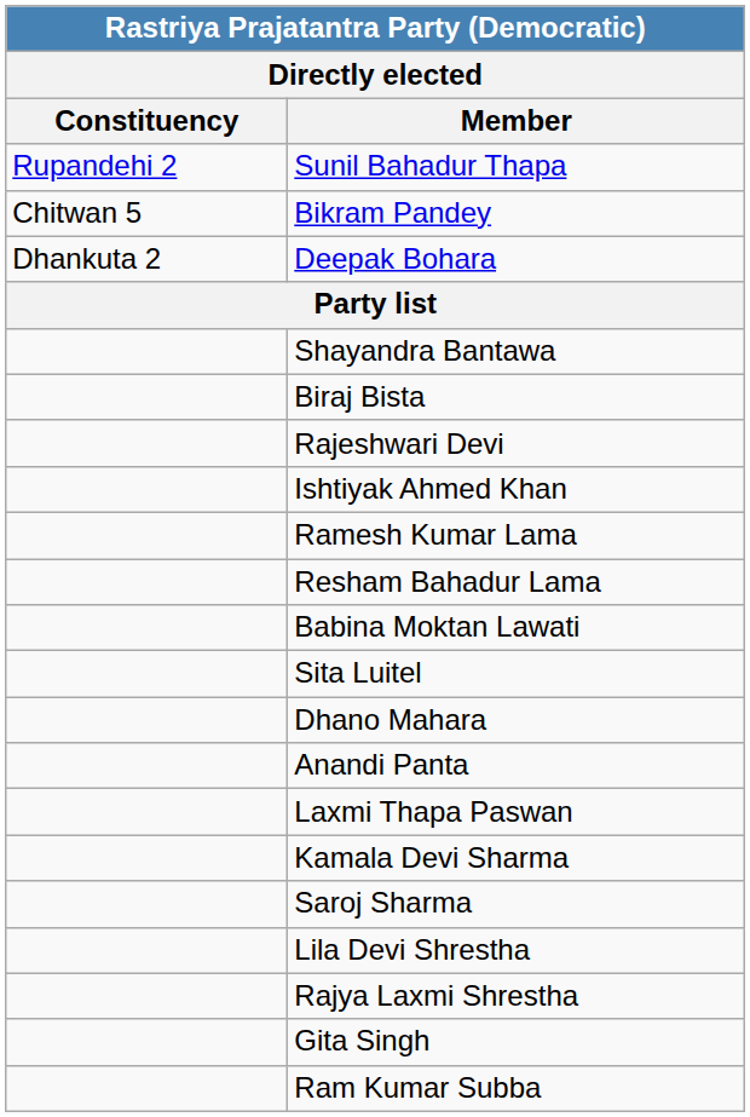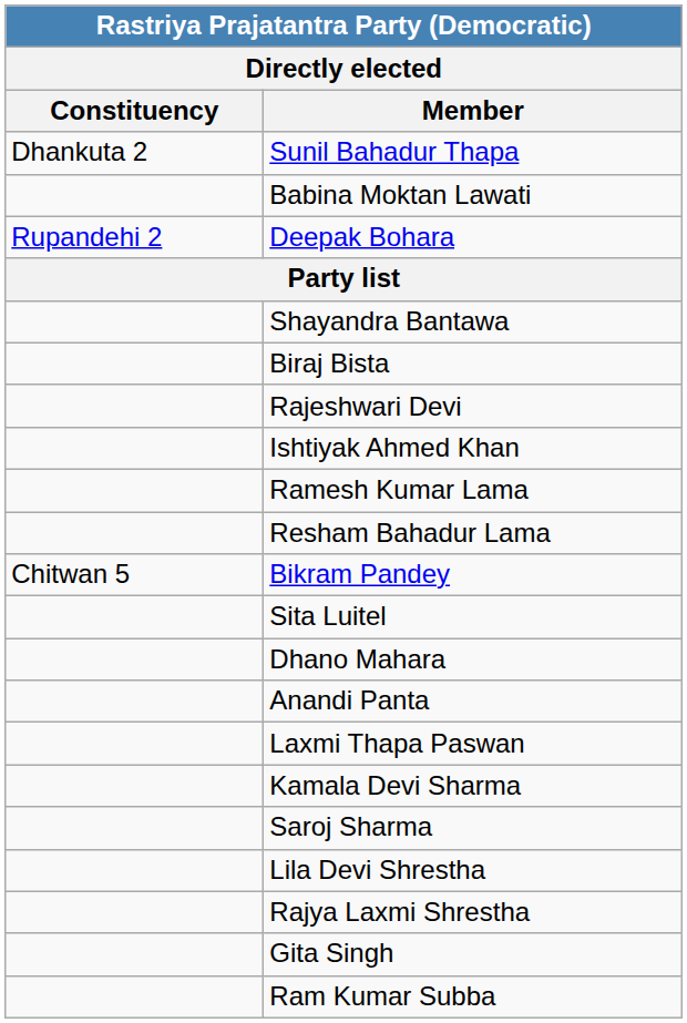 <table class="wikitable mw-collapsible mw-collapsed" role="presentation">
 <tr>
 <th colspan="2" style="width: 300pt; background:steelblue; color: white;">Rastriya Prajatantra Party (Democratic)</th>
 </tr>
 <tr>
 <th colspan="2">Directly elected</th>
 </tr>
 <tr>
 <th>Constituency</th>
 <th>Member</th>
 </tr>
 <tr>
-<td><a href='#'>Rupandehi 2</a></td>
+<td>Dhankuta 2</td>
 <td><a href='#'>Sunil Bahadur Thapa</a></td>
 </tr>
 <tr>
-<td>Chitwan 5</td>
-<td><a href='#'>Bikram Pandey</a></td>
+<td></td>
+<td>Babina Moktan Lawati</td>
 </tr>
 <tr>
-<td>Dhankuta 2</td>
+<td><a href='#'>Rupandehi 2</a></td>
 <td><a href='#'>Deepak Bohara</a></td>
 </tr>
 <tr>
 <th colspan="2">Party list</th>
 </tr>
 <tr>
 <td></td>
 <td>Shayandra Bantawa</td>
 </tr>
 <tr>
 <td></td>
 <td>Biraj Bista</td>
 </tr>
 <tr>
 <td></td>
 <td>Rajeshwari Devi</td>
 </tr>
 <tr>
 <td></td>
 <td>Ishtiyak Ahmed Khan</td>
 </tr>
 <tr>
 <td></td>
 <td>Ramesh Kumar Lama</td>
 </tr>
 <tr>
 <td></td>
 <td>Resham Bahadur Lama</td>
 </tr>
 <tr>
-<td></td>
-<td>Babina Moktan Lawati</td>
+<td>Chitwan 5</td>
+<td><a href='#'>Bikram Pandey</a></td>
 </tr>
 <tr>
 <td></td>
 <td>Sita Luitel</td>
 </tr>
 <tr>
 <td></td>
 <td>Dhano Mahara</td>
 </tr>
 <tr>
 <td></td>
 <td>Anandi Panta</td>
 </tr>
 <tr>
 <td></td>
 <td>Laxmi Thapa Paswan</td>
 </tr>
 <tr>
 <td></td>
 <td>Kamala Devi Sharma</td>
 </tr>
 <tr>
 <td></td>
 <td>Saroj Sharma</td>
 </tr>
 <tr>
 <td></td>
 <td>Lila Devi Shrestha</td>
 </tr>
 <tr>
 <td></td>
 <td>Rajya Laxmi Shrestha</td>
 </tr>
 <tr>
 <td></td>
 <td>Gita Singh</td>
 </tr>
 <tr>
 <td></td>
 <td>Ram Kumar Subba</td>
 </tr>
 </table>
